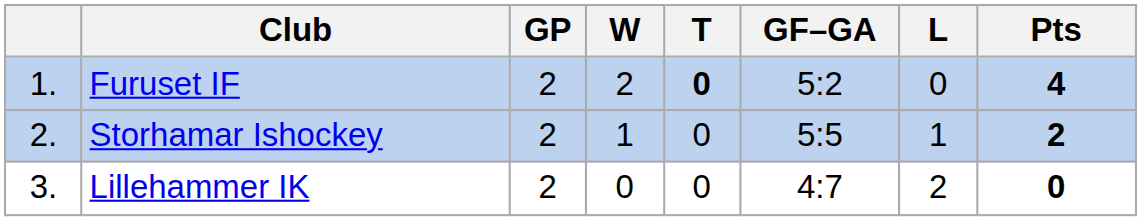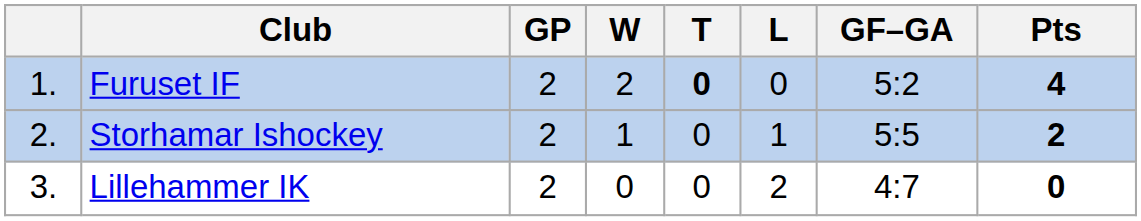 <table class="wikitable">
 <tr>
 <th width="30"></th>
 <th width="200">Club</th>
 <th width="30">GP</th>
 <th width="30">W</th>
 <th width="30">T</th>
+<th width="30">L</th>
 <th width="70">GF–GA</th>
-<th width="30">L</th>
 <th width="70">Pts</th>
 </tr>
 <tr bgcolor="#BCD2EE" align="center">
 <td>1.</td>
 <td align="left"><a href='#'>Furuset IF</a></td>
 <td>2</td>
 <td>2</td>
 <td><strong>0</strong></td>
+<td>0</td>
 <td>5:2</td>
-<td>0</td>
 <td><strong>4</strong></td>
 </tr>
 <tr bgcolor="#BCD2EE" align="center">
 <td>2.</td>
 <td align="left"><a href='#'>Storhamar Ishockey</a></td>
 <td>2</td>
 <td>1</td>
 <td>0</td>
+<td>1</td>
 <td>5:5</td>
-<td>1</td>
 <td><strong>2</strong></td>
 </tr>
 <tr bgcolor="#FFFFFF" align="center">
 <td>3.</td>
 <td align="left"><a href='#'>Lillehammer IK</a></td>
 <td>2</td>
 <td>0</td>
 <td>0</td>
+<td>2</td>
 <td>4:7</td>
-<td>2</td>
 <td><strong>0</strong></td>
 </tr>
 </table>
